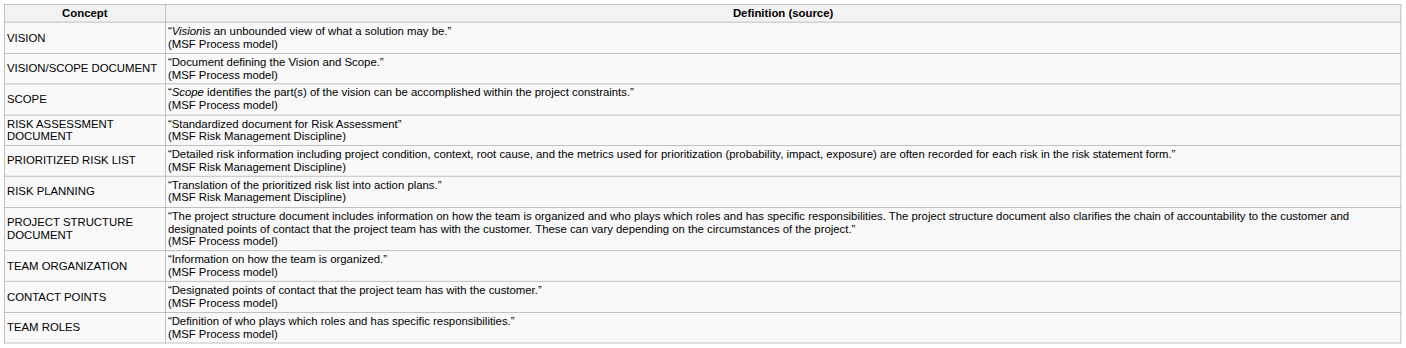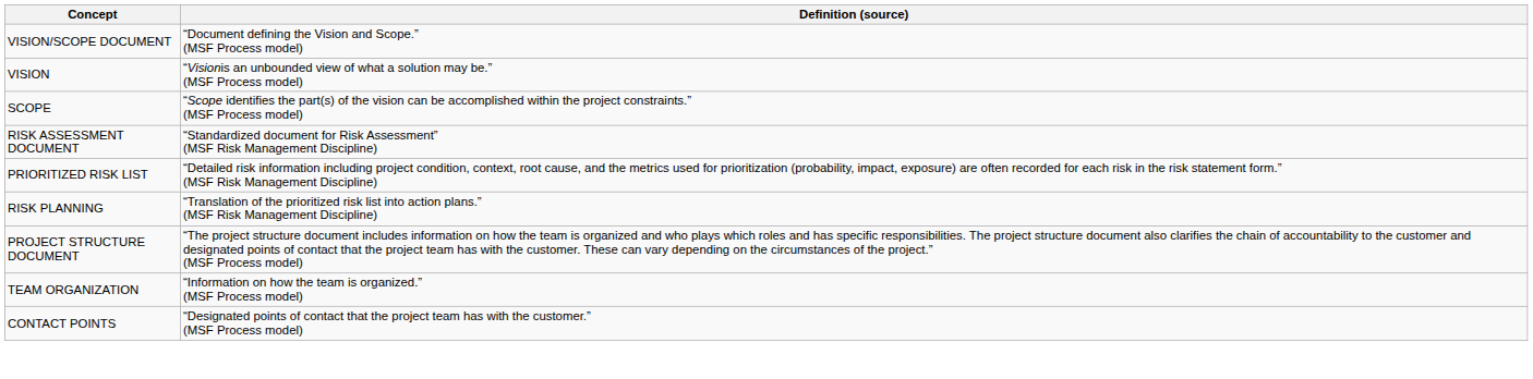 <table class="wikitable">
 <tr>
 <th>Concept</th>
 <th>Definition (source)</th>
 </tr>
 <tr>
+<td>VISION/SCOPE DOCUMENT</td>
+<td>“Document defining the Vision and Scope.”<br>(MSF Process model)</td>
+</tr>
+<tr>
 <td>VISION</td>
 <td>“<em>Vision</em>is an unbounded view of what a solution may be.”<br>(MSF Process model)</td>
-</tr>
-<tr>
-<td>VISION/SCOPE DOCUMENT</td>
-<td>“Document defining the Vision and Scope.”<br>(MSF Process model)</td>
 </tr>
 <tr>
 <td>SCOPE</td>
 <td>“<em>Scope</em> identifies the part(s) of the vision can be accomplished within the project constraints.”<br>(MSF Process model)</td>
 </tr>
 <tr>
 <td>RISK ASSESSMENT DOCUMENT</td>
 <td>“Standardized document for Risk Assessment”<br>(MSF Risk Management Discipline)</td>
 </tr>
 <tr>
 <td>PRIORITIZED RISK LIST</td>
 <td>“Detailed risk information including project condition, context, root cause, and the metrics used for prioritization (probability, impact, exposure) are often recorded for each risk in the risk statement form.”<br>(MSF Risk Management Discipline)</td>
 </tr>
 <tr>
 <td>RISK PLANNING</td>
 <td>“Translation of the prioritized risk list into action plans.”<br>(MSF Risk Management Discipline)</td>
 </tr>
 <tr>
 <td>PROJECT STRUCTURE DOCUMENT</td>
 <td>“The project structure document includes information on how the team is organized and who plays which roles and has specific responsibilities. The project structure document also clarifies the chain of accountability to the customer and designated points of contact that the project team has with the customer. These can vary depending on the circumstances of the project.”<br>(MSF Process model)</td>
 </tr>
 <tr>
 <td>TEAM ORGANIZATION</td>
 <td>“Information on how the team is organized.”<br>(MSF Process model)</td>
 </tr>
 <tr>
 <td>CONTACT POINTS</td>
 <td>“Designated points of contact that the project team has with the customer.”<br>(MSF Process model)</td>
 </tr>
-<tr>
-<td>TEAM ROLES</td>
-<td>“Definition of who plays which roles and has specific responsibilities.”<br>(MSF Process model)</td>
-</tr>
 </table>
